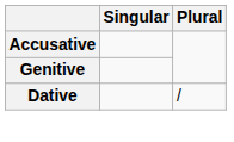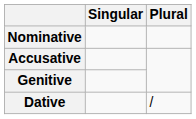 <table class="wikitable">
 <tr>
 <th></th>
 <th>Singular</th>
 <th>Plural</th>
+</tr>
+<tr>
+<th>Nominative</th>
+<td></td>
+<td></td>
 </tr>
 <tr>
 <th>Accusative</th>
 <td></td>
 <td rowspan="2"></td>
 </tr>
 <tr>
 <th>Genitive</th>
 <td></td>
 </tr>
 <tr>
 <th>Dative</th>
 <td></td>
 <td>/</td>
 </tr>
 </table>
